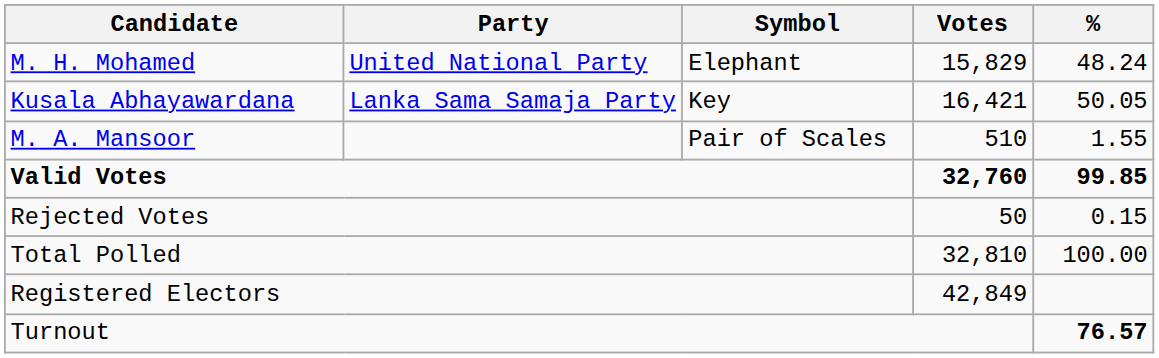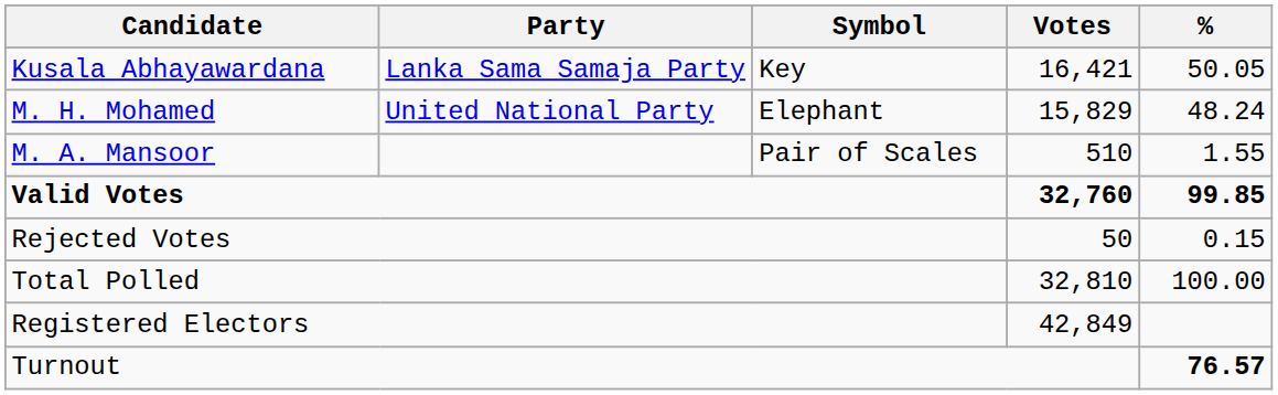 <table class="wikitable" border="1" style="text-align:right;">
 <tr>
 <th align=left width="180">Candidate</th>
 <th align=left width="180">Party</th>
 <th align=left width="120">Symbol</th>
 <th align=left width="60">Votes</th>
 <th align=left width="60">%</th>
 </tr>
 <tr>
+<td align=left><a href='#'>Kusala Abhayawardana</a></td>
+<td align=left><a href='#'>Lanka Sama Samaja Party</a></td>
+<td align=left>Key</td>
+<td align=right>16,421</td>
+<td align=right>50.05</td>
+</tr>
+<tr>
 <td align=left><a href='#'>M. H. Mohamed</a></td>
 <td align=left><a href='#'>United National Party</a></td>
 <td align=left>Elephant</td>
 <td align=right>15,829</td>
 <td align=right>48.24</td>
-</tr>
-<tr>
-<td align=left><a href='#'>Kusala Abhayawardana</a></td>
-<td align=left><a href='#'>Lanka Sama Samaja Party</a></td>
-<td align=left>Key</td>
-<td align=right>16,421</td>
-<td align=right>50.05</td>
 </tr>
 <tr>
 <td align=left><a href='#'>M. A. Mansoor</a></td>
 <td></td>
 <td align=left>Pair of Scales</td>
 <td align=right>510</td>
 <td align=right>1.55</td>
 </tr>
 <tr>
 <td align=left colspan=3><strong>Valid Votes</strong></td>
 <td align=right><strong>32,760</strong></td>
 <td align=right><strong>99.85</strong></td>
 </tr>
 <tr>
 <td align=left colspan=3>Rejected Votes</td>
 <td align=right>50</td>
 <td align=right>0.15</td>
 </tr>
 <tr>
 <td align=left colspan=3>Total Polled</td>
 <td align=right>32,810</td>
 <td align=right>100.00</td>
 </tr>
 <tr>
 <td align=left colspan=3>Registered Electors</td>
 <td align=right>42,849</td>
 <td></td>
 </tr>
 <tr>
 <td align=left colspan=4>Turnout</td>
 <td align=right><strong>76.57</strong></td>
 </tr>
 </table>
